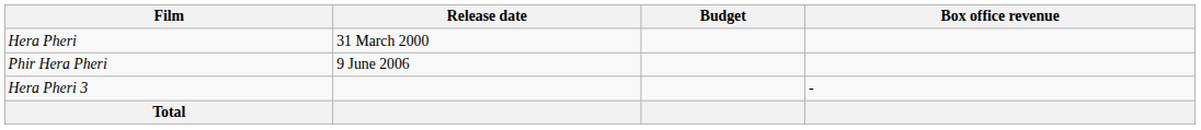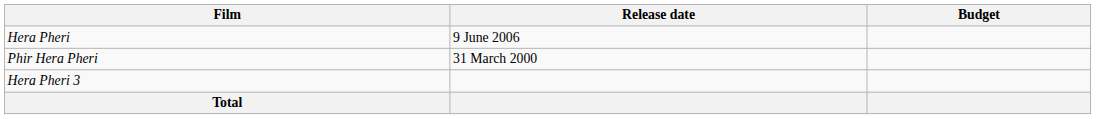 <table class="wikitable" style="width:100%;">
 <tr>
 <th style="text-align:center;">Film</th>
 <th style="text-align:center;">Release date</th>
 <th style="text-align:center;">Budget</th>
-<th style="text-align:center;">Box office revenue</th>
 </tr>
 <tr>
 <td><em>Hera Pheri</em></td>
-<td>31 March 2000</td>
-<td></td>
+<td>9 June 2006</td>
 <td></td>
 </tr>
 <tr>
 <td><em>Phir Hera Pheri</em></td>
-<td>9 June 2006</td>
-<td></td>
+<td>31 March 2000</td>
 <td></td>
 </tr>
 <tr>
 <td><em>Hera Pheri 3</em></td>
 <td></td>
 <td></td>
-<td>-</td>
 </tr>
 <tr>
 <th>Total</th>
 <th></th>
 <th></th>
-<th></th>
 </tr>
 </table>
